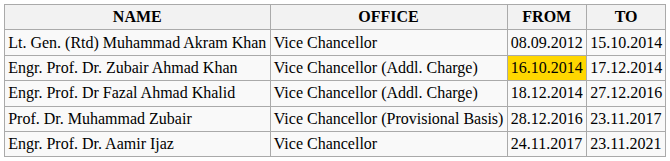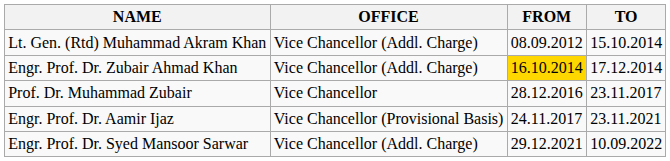 <table class="wikitable">
 <tr>
 <th><strong>NAME</strong></th>
 <th>OFFICE</th>
 <th>FROM</th>
 <th>TO</th>
 </tr>
 <tr>
 <td>Lt. Gen. (Rtd) Muhammad Akram Khan</td>
-<td>Vice Chancellor</td>
+<td>Vice Chancellor (Addl. Charge)</td>
 <td>08.09.2012</td>
 <td>15.10.2014</td>
 </tr>
 <tr>
 <td>Engr. Prof. Dr. Zubair Ahmad Khan</td>
 <td>Vice Chancellor (Addl. Charge)</td>
 <td style="background: gold;">16.10.2014</td>
 <td>17.12.2014</td>
 </tr>
 <tr>
-<td>Engr. Prof. Dr Fazal Ahmad Khalid</td>
-<td>Vice Chancellor (Addl. Charge)</td>
-<td>18.12.2014</td>
-<td>27.12.2016</td>
-</tr>
-<tr>
 <td>Prof. Dr. Muhammad Zubair</td>
-<td>Vice Chancellor (Provisional Basis)</td>
+<td>Vice Chancellor</td>
 <td>28.12.2016</td>
 <td>23.11.2017</td>
 </tr>
 <tr>
 <td>Engr. Prof. Dr. Aamir Ijaz</td>
-<td>Vice Chancellor</td>
+<td>Vice Chancellor (Provisional Basis)</td>
 <td>24.11.2017</td>
 <td>23.11.2021</td>
 </tr>
+<tr>
+<td>Engr. Prof. Dr. Syed Mansoor Sarwar</td>
+<td>Vice Chancellor (Addl. Charge)</td>
+<td>29.12.2021</td>
+<td>10.09.2022</td>
+</tr>
 </table>
